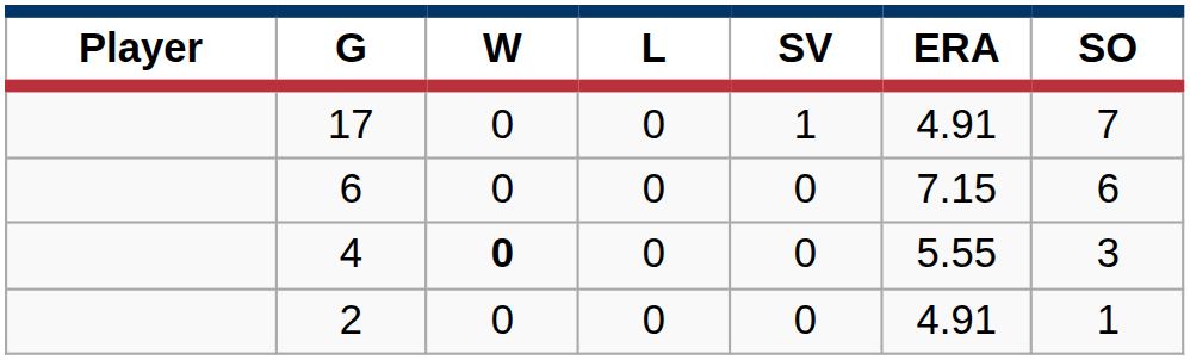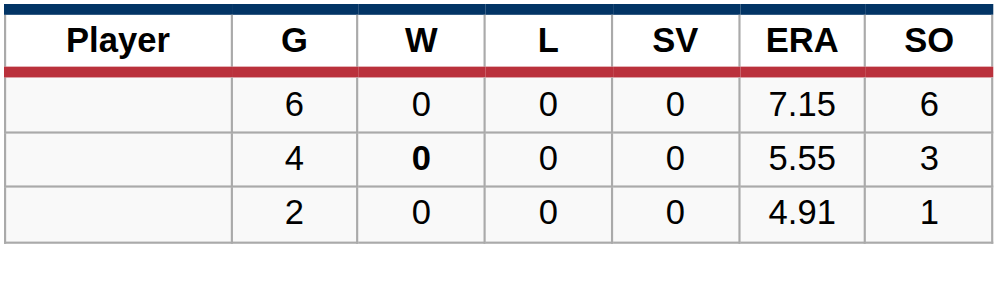 <table class="wikitable sortable">
 <tr>
 <th style="background:#FFFFFF; border-top:#023465 5px solid; border-bottom:#ba313c 5px solid;" width="16%">Player</th>
 <th style="background:#FFFFFF; border-top:#023465 5px solid; border-bottom:#ba313c 5px solid;" width="9%">G</th>
 <th style="background:#FFFFFF; border-top:#023465 5px solid; border-bottom:#ba313c 5px solid;" width="9%">W</th>
 <th style="background:#FFFFFF; border-top:#023465 5px solid; border-bottom:#ba313c 5px solid;" width="9%">L</th>
 <th style="background:#FFFFFF; border-top:#023465 5px solid; border-bottom:#ba313c 5px solid;" width="9%">SV</th>
 <th style="background:#FFFFFF; border-top:#023465 5px solid; border-bottom:#ba313c 5px solid;" width="9%">ERA</th>
 <th style="background:#FFFFFF; border-top:#023465 5px solid; border-bottom:#ba313c 5px solid;" width="9%">SO</th>
-</tr>
-<tr align="center">
-<td></td>
-<td>17</td>
-<td>0</td>
-<td>0</td>
-<td>1</td>
-<td>4.91</td>
-<td>7</td>
 </tr>
 <tr align="center">
 <td></td>
 <td>6</td>
 <td>0</td>
 <td>0</td>
 <td>0</td>
 <td>7.15</td>
 <td>6</td>
 </tr>
 <tr align="center">
 <td></td>
 <td>4</td>
 <td><strong>0</strong></td>
 <td>0</td>
 <td>0</td>
 <td>5.55</td>
 <td>3</td>
 </tr>
 <tr align="center">
 <td></td>
 <td>2</td>
 <td>0</td>
 <td>0</td>
 <td>0</td>
 <td>4.91</td>
 <td>1</td>
 </tr>
 </table>
